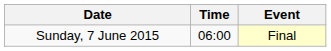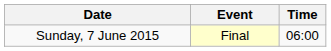 <table class = "wikitable" style="text-align:center;">
 <tr>
 <th width=220>Date</th>
+<th width=100>Event</th>
 <th width=50>Time</th>
-<th width=100>Event</th>
 </tr>
 <tr>
 <td>Sunday, 7 June 2015</td>
+<td bgcolor=ffffcc>Final</td>
 <td>06:00</td>
-<td bgcolor=ffffcc>Final</td>
 </tr>
 </table>
